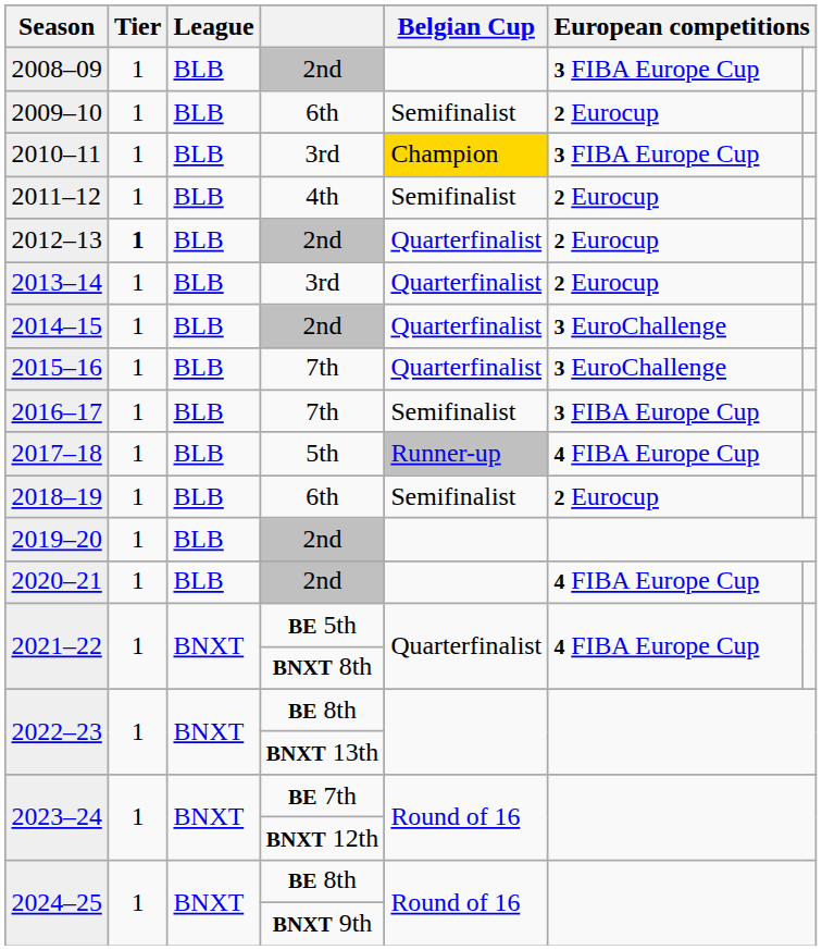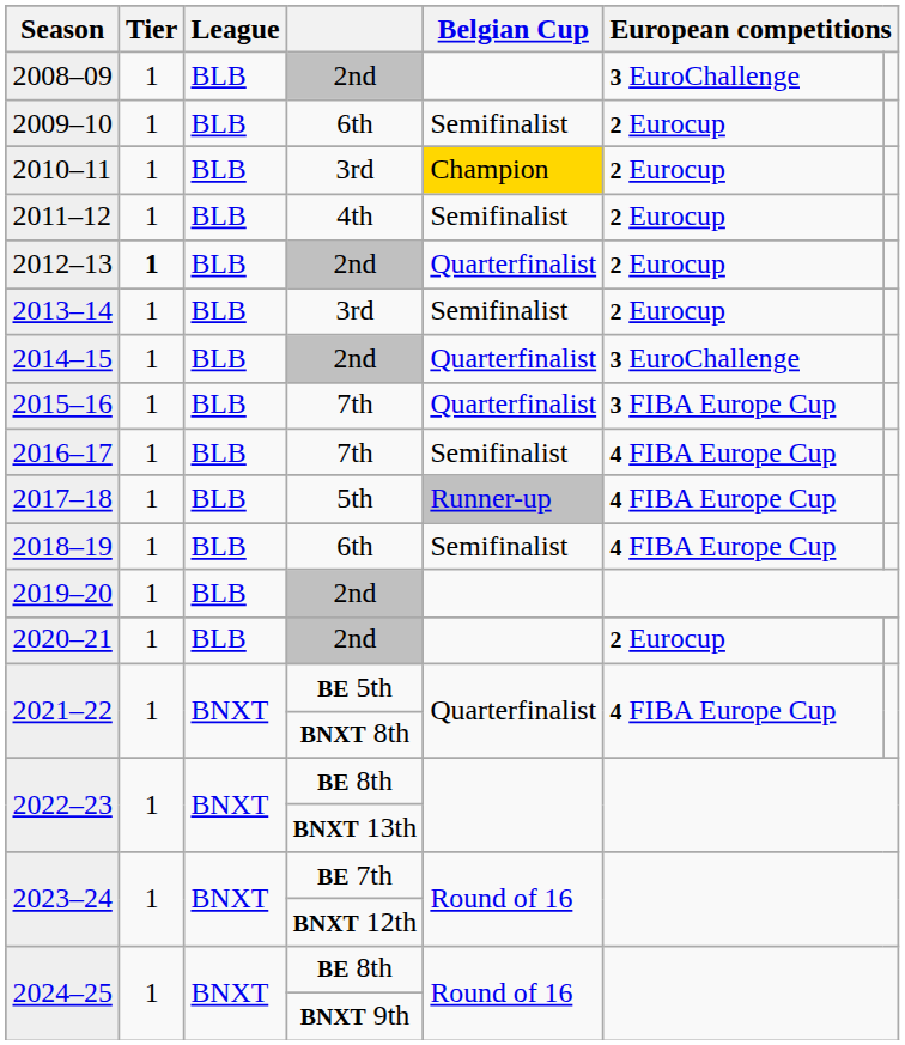 <table class="wikitable" style="font-size:85%">
 <tr bgcolor=>
 <th>Season</th>
 <th>Tier</th>
 <th>League</th>
 <th></th>
 <th><a href='#'>Belgian Cup</a></th>
 <th colspan=2>European competitions</th>
 </tr>
 <tr>
 <td bgcolor=efefef>2008–09</td>
 <td align=center>1</td>
 <td><a href='#'>BLB</a></td>
 <td align=center bgcolor=silver>2nd</td>
 <td></td>
-<td><small><strong>3</strong></small> <a href='#'>FIBA Europe Cup</a></td>
+<td><small><strong>3</strong></small> <a href='#'>EuroChallenge</a></td>
 <td align=center></td>
 </tr>
 <tr>
 <td bgcolor=efefef>2009–10</td>
 <td align=center>1</td>
 <td><a href='#'>BLB</a></td>
 <td align=center>6th</td>
 <td>Semifinalist</td>
 <td><small><strong>2</strong></small> <a href='#'>Eurocup</a></td>
 <td align=center></td>
 </tr>
 <tr>
 <td bgcolor=efefef>2010–11</td>
 <td align=center>1</td>
 <td><a href='#'>BLB</a></td>
 <td align=center>3rd</td>
 <td bgcolor=gold>Champion</td>
-<td><small><strong>3</strong></small> <a href='#'>FIBA Europe Cup</a></td>
+<td><small><strong>2</strong></small> <a href='#'>Eurocup</a></td>
 <td align=center></td>
 </tr>
 <tr>
 <td bgcolor=efefef>2011–12</td>
 <td align=center>1</td>
 <td><a href='#'>BLB</a></td>
 <td align=center>4th</td>
 <td>Semifinalist</td>
 <td><small><strong>2</strong></small> <a href='#'>Eurocup</a></td>
 <td align=center></td>
 </tr>
 <tr>
 <td bgcolor=efefef>2012–13</td>
 <td align=center><strong>1</strong></td>
 <td><a href='#'>BLB</a></td>
 <td bgcolor=silver align=center>2nd</td>
 <td><a href='#'>Quarterfinalist</a></td>
 <td><small><strong>2</strong></small> <a href='#'>Eurocup</a></td>
 <td align=center></td>
 </tr>
 <tr>
 <td bgcolor=efefef><a href='#'>2013–14</a></td>
 <td align=center>1</td>
 <td><a href='#'>BLB</a></td>
 <td align=center>3rd</td>
-<td><a href='#'>Quarterfinalist</a></td>
+<td>Semifinalist</td>
 <td><small><strong>2</strong></small> <a href='#'>Eurocup</a></td>
 <td align=center></td>
 </tr>
 <tr>
 <td bgcolor=efefef><a href='#'>2014–15</a></td>
 <td align=center>1</td>
 <td><a href='#'>BLB</a></td>
 <td bgcolor=silver align=center>2nd</td>
 <td><a href='#'>Quarterfinalist</a></td>
 <td><small><strong>3</strong></small> <a href='#'>EuroChallenge</a></td>
 <td align=center></td>
 </tr>
 <tr>
 <td bgcolor=efefef><a href='#'>2015–16</a></td>
 <td align=center>1</td>
 <td><a href='#'>BLB</a></td>
 <td align=center>7th</td>
 <td><a href='#'>Quarterfinalist</a></td>
-<td><small><strong>3</strong></small> <a href='#'>EuroChallenge</a></td>
+<td><small><strong>3</strong></small> <a href='#'>FIBA Europe Cup</a></td>
 <td align=center></td>
 </tr>
 <tr>
 <td bgcolor=efefef><a href='#'>2016–17</a></td>
 <td align=center>1</td>
 <td><a href='#'>BLB</a></td>
 <td align=center>7th</td>
 <td>Semifinalist</td>
-<td><small><strong>3</strong></small> <a href='#'>FIBA Europe Cup</a></td>
+<td><small><strong>4</strong></small> <a href='#'>FIBA Europe Cup</a></td>
 <td align=center></td>
 </tr>
 <tr>
 <td bgcolor=efefef><a href='#'>2017–18</a></td>
 <td align=center>1</td>
 <td><a href='#'>BLB</a></td>
 <td align=center>5th</td>
 <td bgcolor=silver><a href='#'>Runner-up</a></td>
 <td><small><strong>4</strong></small> <a href='#'>FIBA Europe Cup</a></td>
 <td align=center></td>
 </tr>
 <tr>
 <td bgcolor=efefef><a href='#'>2018–19</a></td>
 <td align=center>1</td>
 <td><a href='#'>BLB</a></td>
 <td align=center>6th</td>
 <td>Semifinalist</td>
-<td><small><strong>2</strong></small> <a href='#'>Eurocup</a></td>
+<td><small><strong>4</strong></small> <a href='#'>FIBA Europe Cup</a></td>
 <td align=center></td>
 </tr>
 <tr>
 <td bgcolor=efefef><a href='#'>2019–20</a></td>
 <td align=center>1</td>
 <td><a href='#'>BLB</a></td>
 <td align=center bgcolor=silver>2nd</td>
 <td></td>
 <td colspan=2></td>
 </tr>
 <tr>
 <td bgcolor=efefef><a href='#'>2020–21</a></td>
 <td align=center>1</td>
 <td><a href='#'>BLB</a></td>
 <td align=center bgcolor=silver>2nd</td>
 <td></td>
-<td><small><strong>4</strong></small> <a href='#'>FIBA Europe Cup</a></td>
+<td><small><strong>2</strong></small> <a href='#'>Eurocup</a></td>
 <td align=center></td>
 </tr>
 <tr>
 <td rowspan=2 bgcolor=efefef><a href='#'>2021–22</a></td>
 <td rowspan=2 align=center>1</td>
 <td rowspan=2><a href='#'>BNXT</a></td>
 <td style="text-align:center;"><small><strong>BE</strong></small> 5th</td>
 <td rowspan=2>Quarterfinalist</td>
 <td rowspan=2><small><strong>4</strong></small> <a href='#'>FIBA Europe Cup</a></td>
 <td rowspan=2 align=center></td>
 </tr>
 <tr>
 <td style="text-align:center;"><small><strong>BNXT</strong></small> 8th</td>
 </tr>
 <tr>
 <td rowspan=2 bgcolor=efefef><a href='#'>2022–23</a></td>
 <td rowspan=2 align=center>1</td>
 <td rowspan=2><a href='#'>BNXT</a></td>
 <td style="text-align:center;"><small><strong>BE</strong></small> 8th</td>
 <td rowspan=2></td>
 <td rowspan=2 colspan=2></td>
 </tr>
 <tr>
 <td style="text-align:center;"><small><strong>BNXT</strong></small> 13th</td>
 </tr>
 <tr>
 <td rowspan=2 bgcolor=efefef><a href='#'>2023–24</a></td>
 <td rowspan=2 align=center>1</td>
 <td rowspan=2><a href='#'>BNXT</a></td>
 <td style="text-align:center;"><small><strong>BE</strong></small> 7th</td>
 <td rowspan=2><a href='#'>Round of 16</a></td>
 <td rowspan=2 colspan=2></td>
 </tr>
 <tr>
 <td style="text-align:center;"><small><strong>BNXT</strong></small> 12th</td>
 </tr>
 <tr>
 <td rowspan=2 bgcolor=efefef><a href='#'>2024–25</a></td>
 <td rowspan=2 align=center>1</td>
 <td rowspan=2><a href='#'>BNXT</a></td>
 <td style="text-align:center;"><small><strong>BE</strong></small> 8th</td>
 <td rowspan=2><a href='#'>Round of 16</a></td>
 <td rowspan=2 colspan=2></td>
 </tr>
 <tr>
 <td style="text-align:center;"><small><strong>BNXT</strong></small> 9th</td>
 </tr>
 </table>
